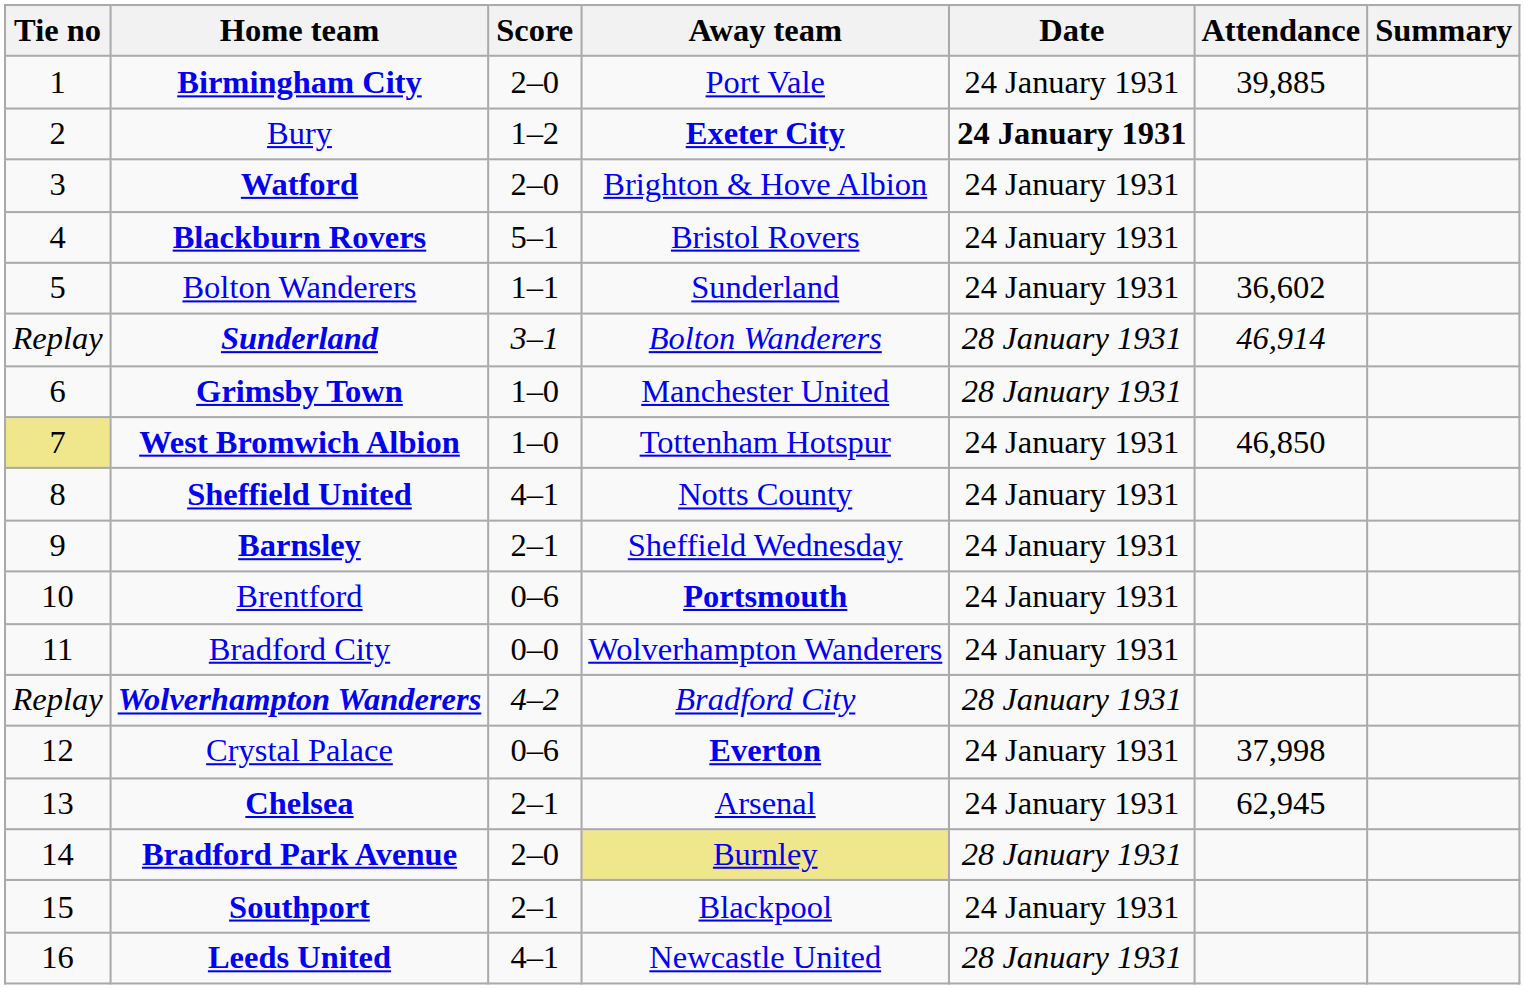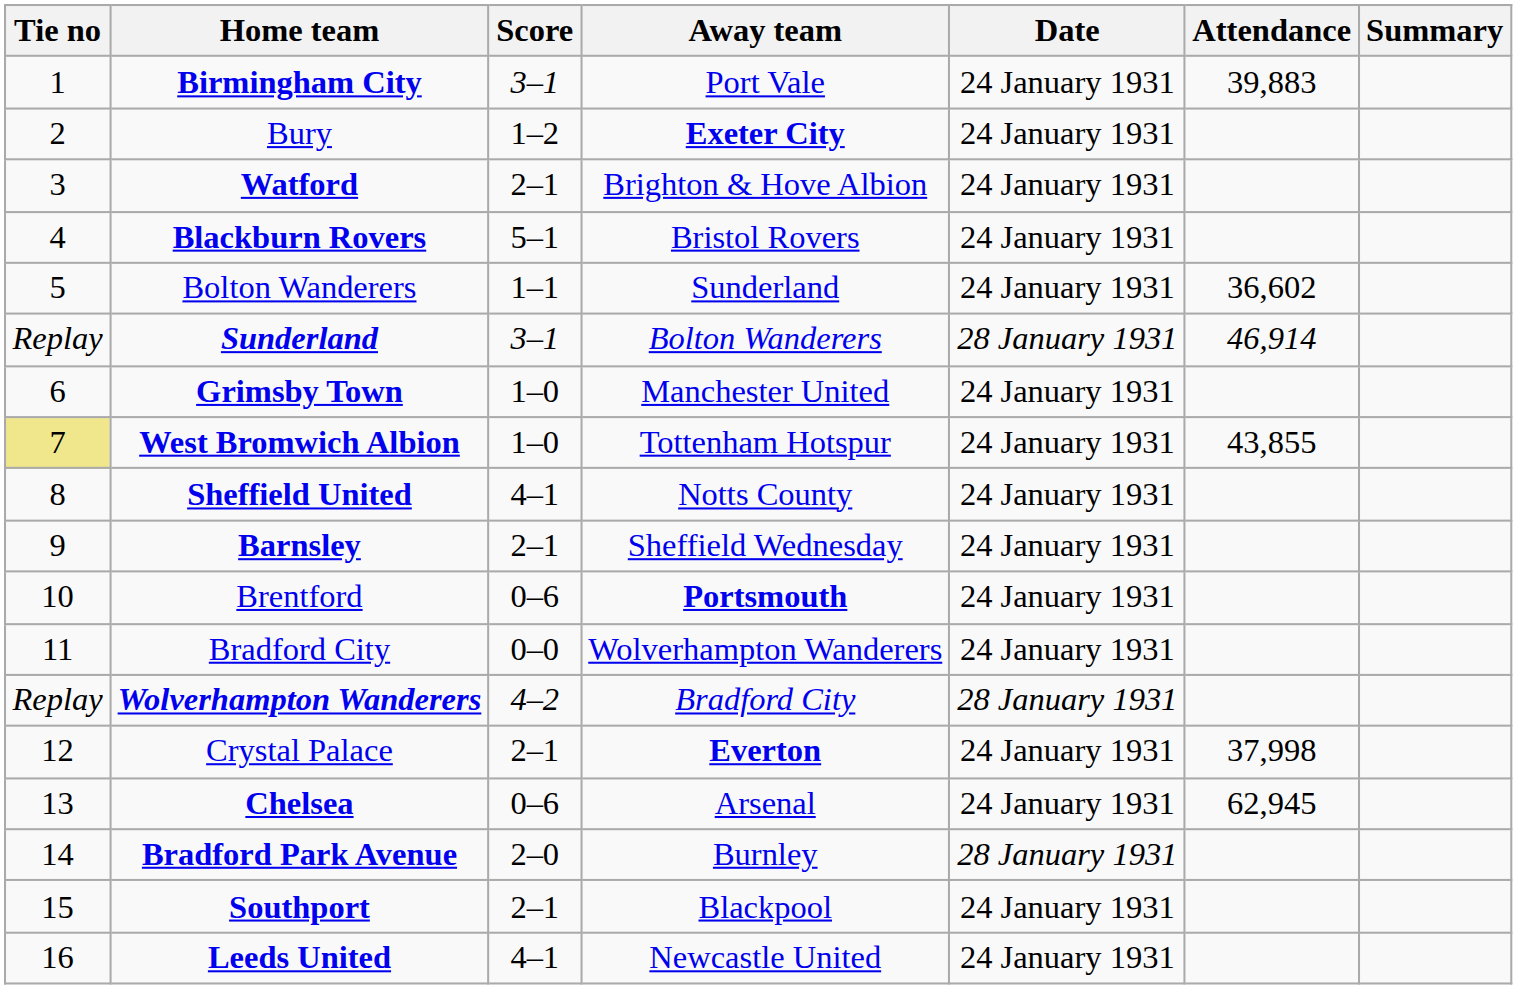 <table class="wikitable" style="text-align: center">
 <tr>
 <th>Tie no</th>
 <th>Home team</th>
 <th>Score</th>
 <th>Away team</th>
 <th>Date</th>
 <th>Attendance</th>
 <th>Summary</th>
 </tr>
 <tr>
 <td>1</td>
 <td><strong><a href='#'>Birmingham City</a></strong></td>
-<td>2–0</td>
+<td><em>3–1</em></td>
 <td><a href='#'>Port Vale</a></td>
 <td>24 January 1931</td>
-<td>39,885</td>
+<td>39,883</td>
 <td></td>
 </tr>
 <tr>
 <td>2</td>
 <td><a href='#'>Bury</a></td>
 <td>1–2</td>
 <td><strong><a href='#'>Exeter City</a></strong></td>
-<td><strong>24 January 1931</strong></td>
+<td>24 January 1931</td>
 <td></td>
 <td></td>
 </tr>
 <tr>
 <td>3</td>
 <td><strong><a href='#'>Watford</a></strong></td>
-<td>2–0</td>
+<td>2–1</td>
 <td><a href='#'>Brighton & Hove Albion</a></td>
 <td>24 January 1931</td>
 <td></td>
 <td></td>
 </tr>
 <tr>
 <td>4</td>
 <td><strong><a href='#'>Blackburn Rovers</a></strong></td>
 <td>5–1</td>
 <td><a href='#'>Bristol Rovers</a></td>
 <td>24 January 1931</td>
 <td></td>
 <td></td>
 </tr>
 <tr>
 <td>5</td>
 <td><a href='#'>Bolton Wanderers</a></td>
 <td>1–1</td>
 <td><a href='#'>Sunderland</a></td>
 <td>24 January 1931</td>
 <td>36,602</td>
 <td></td>
 </tr>
 <tr>
 <td><em>Replay</em></td>
 <td><strong><em><a href='#'>Sunderland</a></em></strong></td>
 <td><em>3–1</em></td>
 <td><em><a href='#'>Bolton Wanderers</a></em></td>
 <td><em>28 January 1931</em></td>
 <td><em>46,914 </em></td>
 <td></td>
 </tr>
 <tr>
 <td>6</td>
 <td><strong><a href='#'>Grimsby Town</a></strong></td>
 <td>1–0</td>
 <td><a href='#'>Manchester United</a></td>
-<td><em>28 January 1931</em></td>
+<td>24 January 1931</td>
 <td></td>
 <td></td>
 </tr>
 <tr>
 <td style="background: khaki;">7</td>
 <td><strong><a href='#'>West Bromwich Albion</a></strong></td>
 <td>1–0</td>
 <td><a href='#'>Tottenham Hotspur</a></td>
 <td>24 January 1931</td>
-<td>46,850</td>
+<td>43,855</td>
 <td></td>
 </tr>
 <tr>
 <td>8</td>
 <td><strong><a href='#'>Sheffield United</a></strong></td>
 <td>4–1</td>
 <td><a href='#'>Notts County</a></td>
 <td>24 January 1931</td>
 <td></td>
 <td></td>
 </tr>
 <tr>
 <td>9</td>
 <td><strong><a href='#'>Barnsley</a></strong></td>
 <td>2–1</td>
 <td><a href='#'>Sheffield Wednesday</a></td>
 <td>24 January 1931</td>
 <td></td>
 <td></td>
 </tr>
 <tr>
 <td>10</td>
 <td><a href='#'>Brentford</a></td>
 <td>0–6</td>
 <td><strong><a href='#'>Portsmouth</a></strong></td>
 <td>24 January 1931</td>
 <td></td>
 <td></td>
 </tr>
 <tr>
 <td>11</td>
 <td><a href='#'>Bradford City</a></td>
 <td>0–0</td>
 <td><a href='#'>Wolverhampton Wanderers</a></td>
 <td>24 January 1931</td>
 <td></td>
 <td></td>
 </tr>
 <tr>
 <td><em>Replay</em></td>
 <td><strong><em><a href='#'>Wolverhampton Wanderers</a></em></strong></td>
 <td><em>4–2</em></td>
 <td><em><a href='#'>Bradford City</a></em></td>
 <td><em>28 January 1931</em></td>
 <td><em> </em></td>
 <td></td>
 </tr>
 <tr>
 <td>12</td>
 <td><a href='#'>Crystal Palace</a></td>
-<td>0–6</td>
+<td>2–1</td>
 <td><strong><a href='#'>Everton</a></strong></td>
 <td>24 January 1931</td>
 <td>37,998</td>
 <td></td>
 </tr>
 <tr>
 <td>13</td>
 <td><strong><a href='#'>Chelsea</a></strong></td>
-<td>2–1</td>
+<td>0–6</td>
 <td><a href='#'>Arsenal</a></td>
 <td>24 January 1931</td>
 <td>62,945</td>
 <td></td>
 </tr>
 <tr>
 <td>14</td>
 <td><strong><a href='#'>Bradford Park Avenue</a></strong></td>
 <td>2–0</td>
-<td style="background: khaki;"><a href='#'>Burnley</a></td>
+<td><a href='#'>Burnley</a></td>
 <td><em>28 January 1931</em></td>
 <td></td>
 <td></td>
 </tr>
 <tr>
 <td>15</td>
 <td><strong><a href='#'>Southport</a></strong></td>
 <td>2–1</td>
 <td><a href='#'>Blackpool</a></td>
 <td>24 January 1931</td>
 <td></td>
 <td></td>
 </tr>
 <tr>
 <td>16</td>
 <td><strong><a href='#'>Leeds United</a></strong></td>
 <td>4–1</td>
 <td><a href='#'>Newcastle United</a></td>
-<td><em>28 January 1931</em></td>
+<td>24 January 1931</td>
 <td></td>
 <td></td>
 </tr>
 </table>
